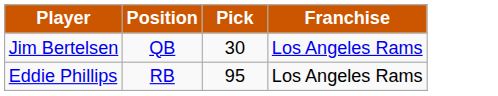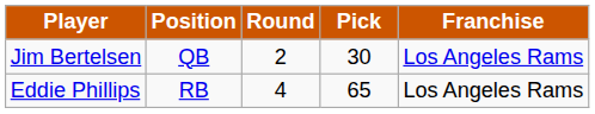 <table class=wikitable style="text-align:center">
 <tr style="background:#CC5500;color:#FFFFFF;">
 <td><strong>Player</strong></td>
 <td><strong>Position</strong></td>
+<td><strong>Round</strong></td>
 <td>  <strong>Pick</strong>  </td>
 <td><strong>Franchise</strong></td>
 </tr>
 <tr>
 <td align=left><a href='#'>Jim Bertelsen</a></td>
 <td><a href='#'>QB</a></td>
+<td>2</td>
 <td>30</td>
 <td align=left><a href='#'>Los Angeles Rams</a></td>
 </tr>
 <tr>
 <td align=left><a href='#'>Eddie Phillips</a></td>
 <td><a href='#'>RB</a></td>
-<td>95</td>
+<td>4</td>
+<td>65</td>
 <td align=left>Los Angeles Rams</td>
 </tr>
 </table>
